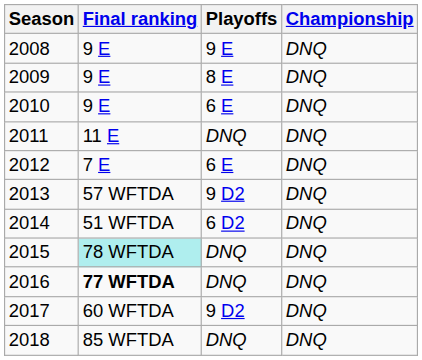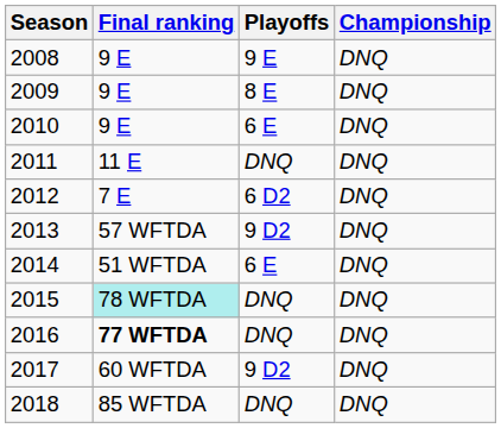 <table class="wikitable sortable">
 <tr>
 <th>Season</th>
 <th><a href='#'>Final ranking</a></th>
 <th>Playoffs</th>
 <th><a href='#'>Championship</a></th>
 </tr>
 <tr>
 <td>2008</td>
 <td>9 <a href='#'>E</a></td>
 <td>9 <a href='#'>E</a></td>
 <td><em>DNQ</em></td>
 </tr>
 <tr>
 <td>2009</td>
 <td>9 <a href='#'>E</a></td>
 <td>8 <a href='#'>E</a></td>
 <td><em>DNQ</em></td>
 </tr>
 <tr>
 <td>2010</td>
 <td>9 <a href='#'>E</a></td>
 <td>6 <a href='#'>E</a></td>
 <td><em>DNQ</em></td>
 </tr>
 <tr>
 <td>2011</td>
 <td>11 <a href='#'>E</a></td>
 <td><em>DNQ</em></td>
 <td><em>DNQ</em></td>
 </tr>
 <tr>
 <td>2012</td>
 <td>7 <a href='#'>E</a></td>
-<td>6 <a href='#'>E</a></td>
+<td>6 <a href='#'>D2</a></td>
 <td><em>DNQ</em></td>
 </tr>
 <tr>
 <td>2013</td>
 <td>57 WFTDA</td>
 <td>9 <a href='#'>D2</a></td>
 <td><em>DNQ</em></td>
 </tr>
 <tr>
 <td>2014</td>
 <td>51 WFTDA</td>
-<td>6 <a href='#'>D2</a></td>
+<td>6 <a href='#'>E</a></td>
 <td><em>DNQ</em></td>
 </tr>
 <tr>
 <td>2015</td>
 <td style="background: paleturquoise;">78 WFTDA</td>
 <td><em>DNQ</em></td>
 <td><em>DNQ</em></td>
 </tr>
 <tr>
 <td>2016</td>
 <td><strong>77 WFTDA</strong></td>
 <td><em>DNQ</em></td>
 <td><em>DNQ</em></td>
 </tr>
 <tr>
 <td>2017</td>
 <td>60 WFTDA</td>
 <td>9 <a href='#'>D2</a></td>
 <td><em>DNQ</em></td>
 </tr>
 <tr>
 <td>2018</td>
 <td>85 WFTDA</td>
 <td><em>DNQ</em></td>
 <td><em>DNQ</em></td>
 </tr>
 </table>
